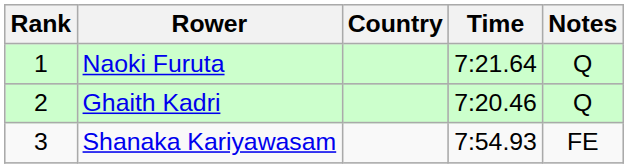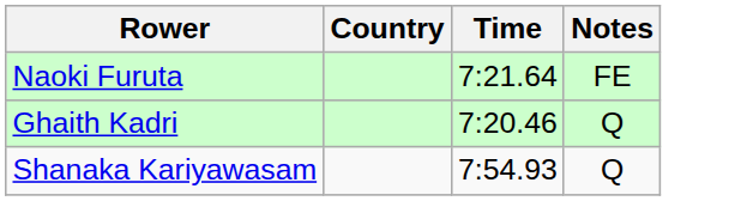 <table class="wikitable" style="text-align:center">
 <tr>
-<th>Rank</th>
 <th>Rower</th>
 <th>Country</th>
 <th>Time</th>
 <th>Notes</th>
 </tr>
 <tr bgcolor=ccffcc>
-<td>1</td>
 <td align="left"><a href='#'>Naoki Furuta</a></td>
 <td align="left"></td>
 <td>7:21.64</td>
-<td>Q</td>
+<td>FE</td>
 </tr>
 <tr bgcolor=ccffcc>
-<td>2</td>
 <td align="left"><a href='#'>Ghaith Kadri</a></td>
 <td align="left"></td>
 <td>7:20.46</td>
 <td>Q</td>
 </tr>
 <tr>
-<td>3</td>
 <td align="left"><a href='#'>Shanaka Kariyawasam</a></td>
 <td align="left"></td>
 <td>7:54.93</td>
-<td>FE</td>
+<td>Q</td>
 </tr>
 </table>
